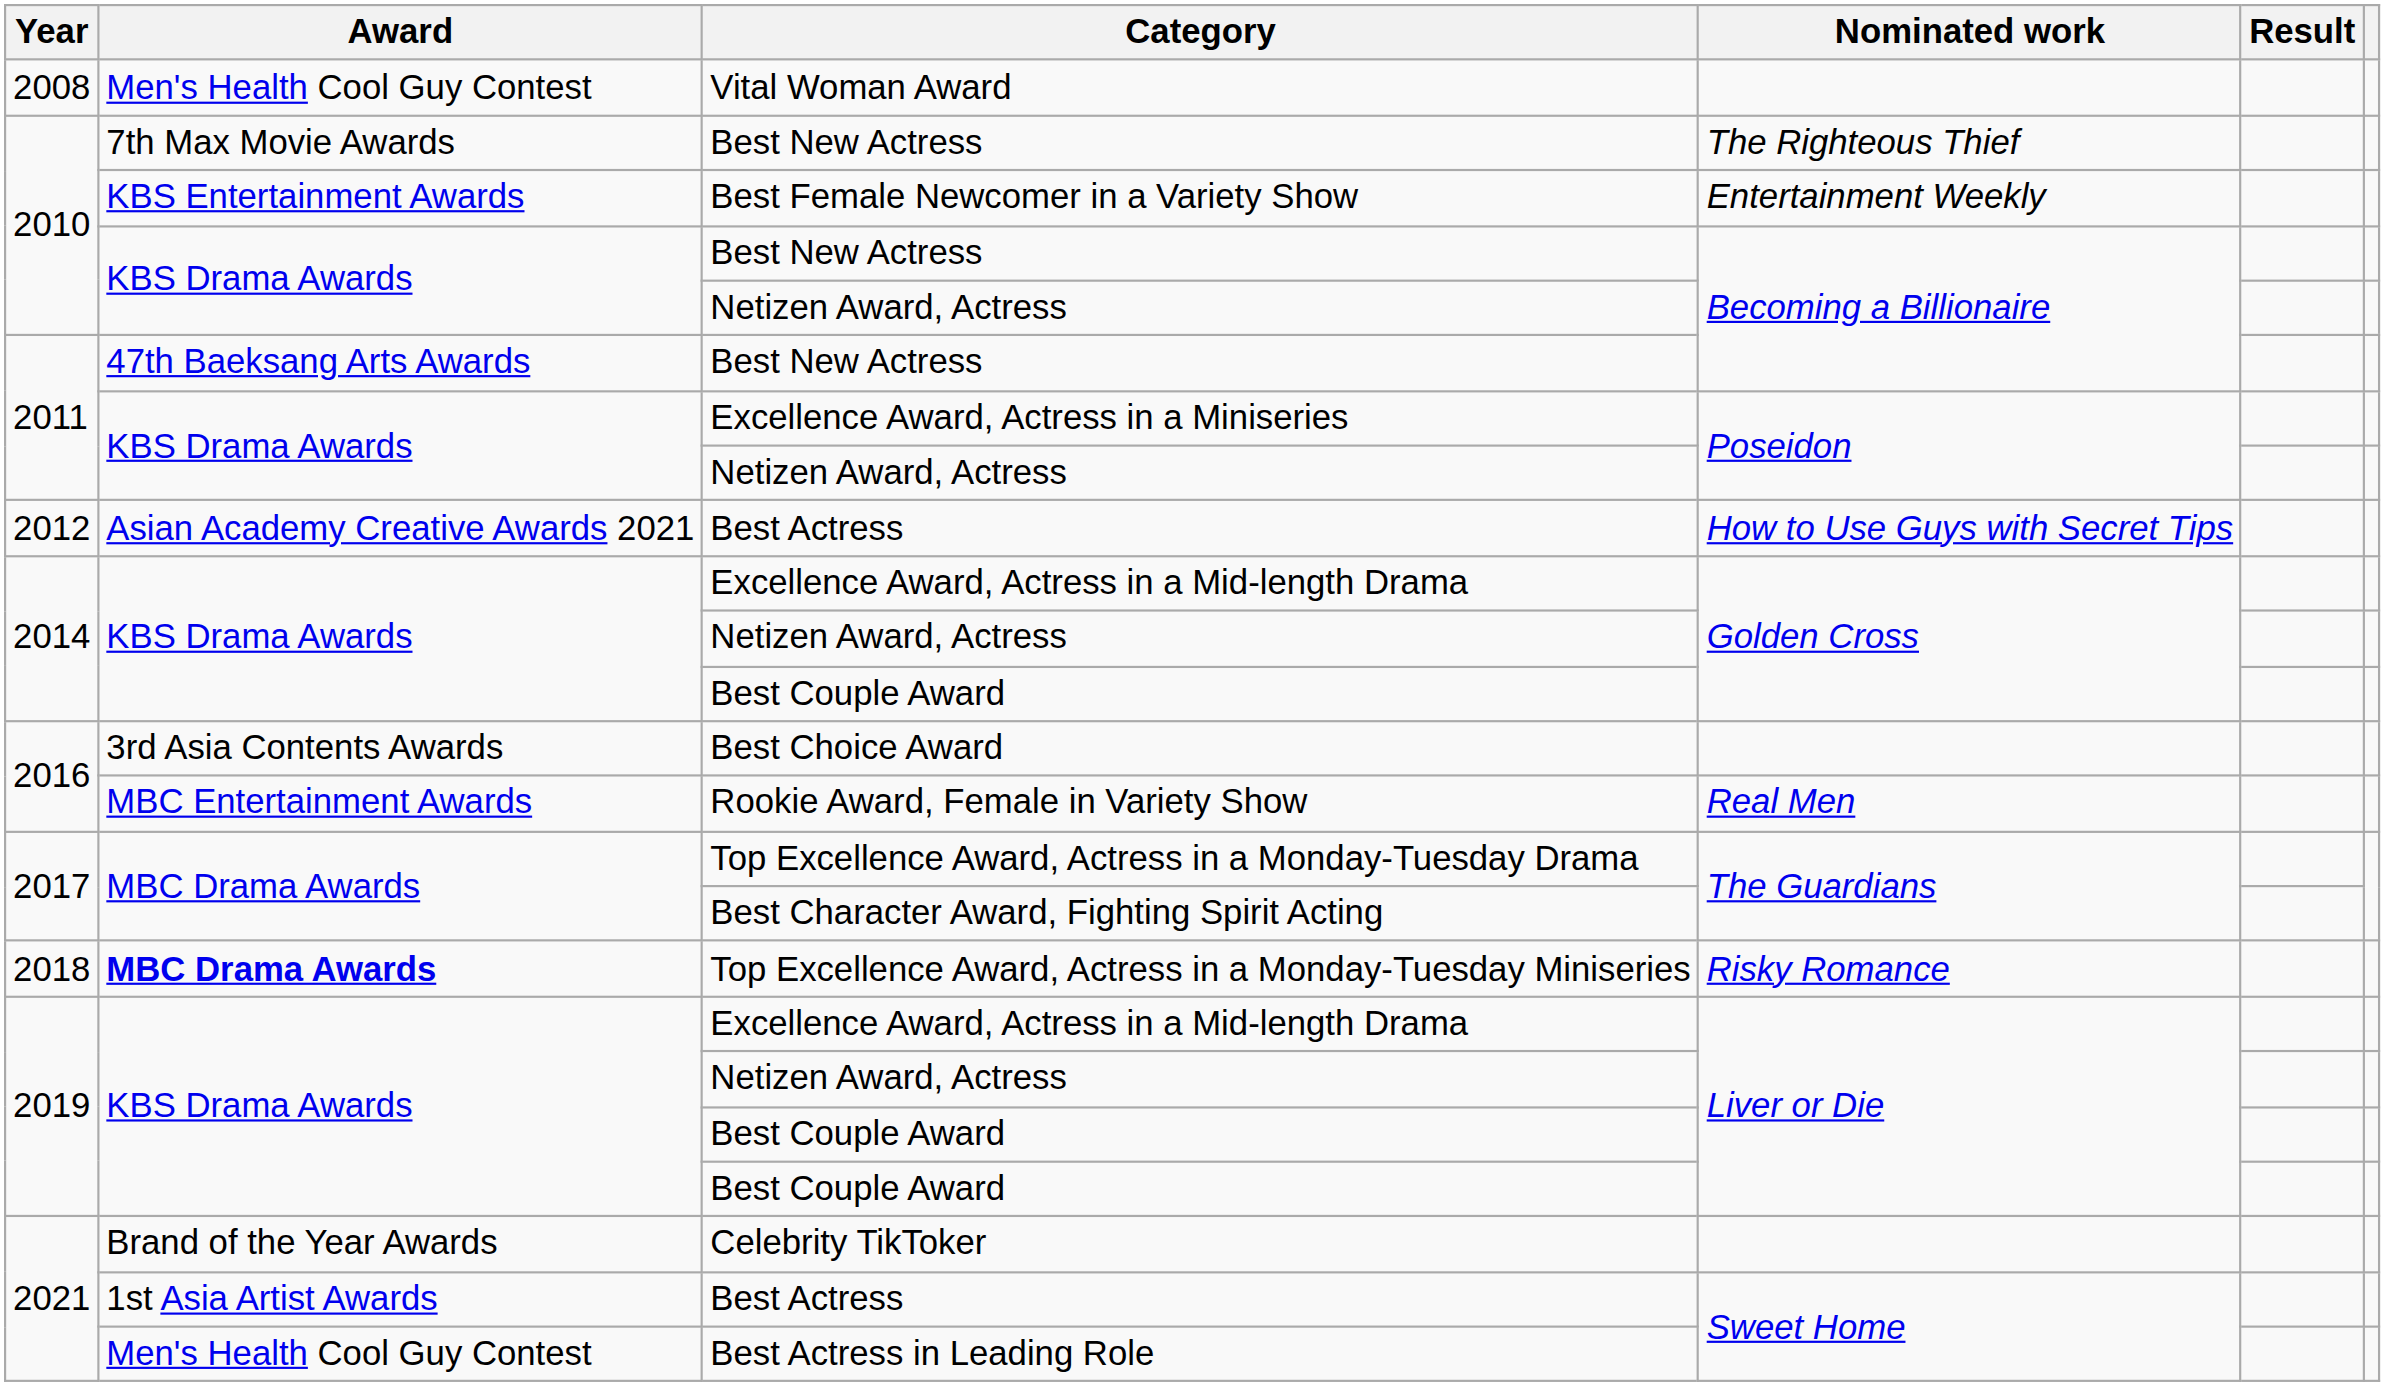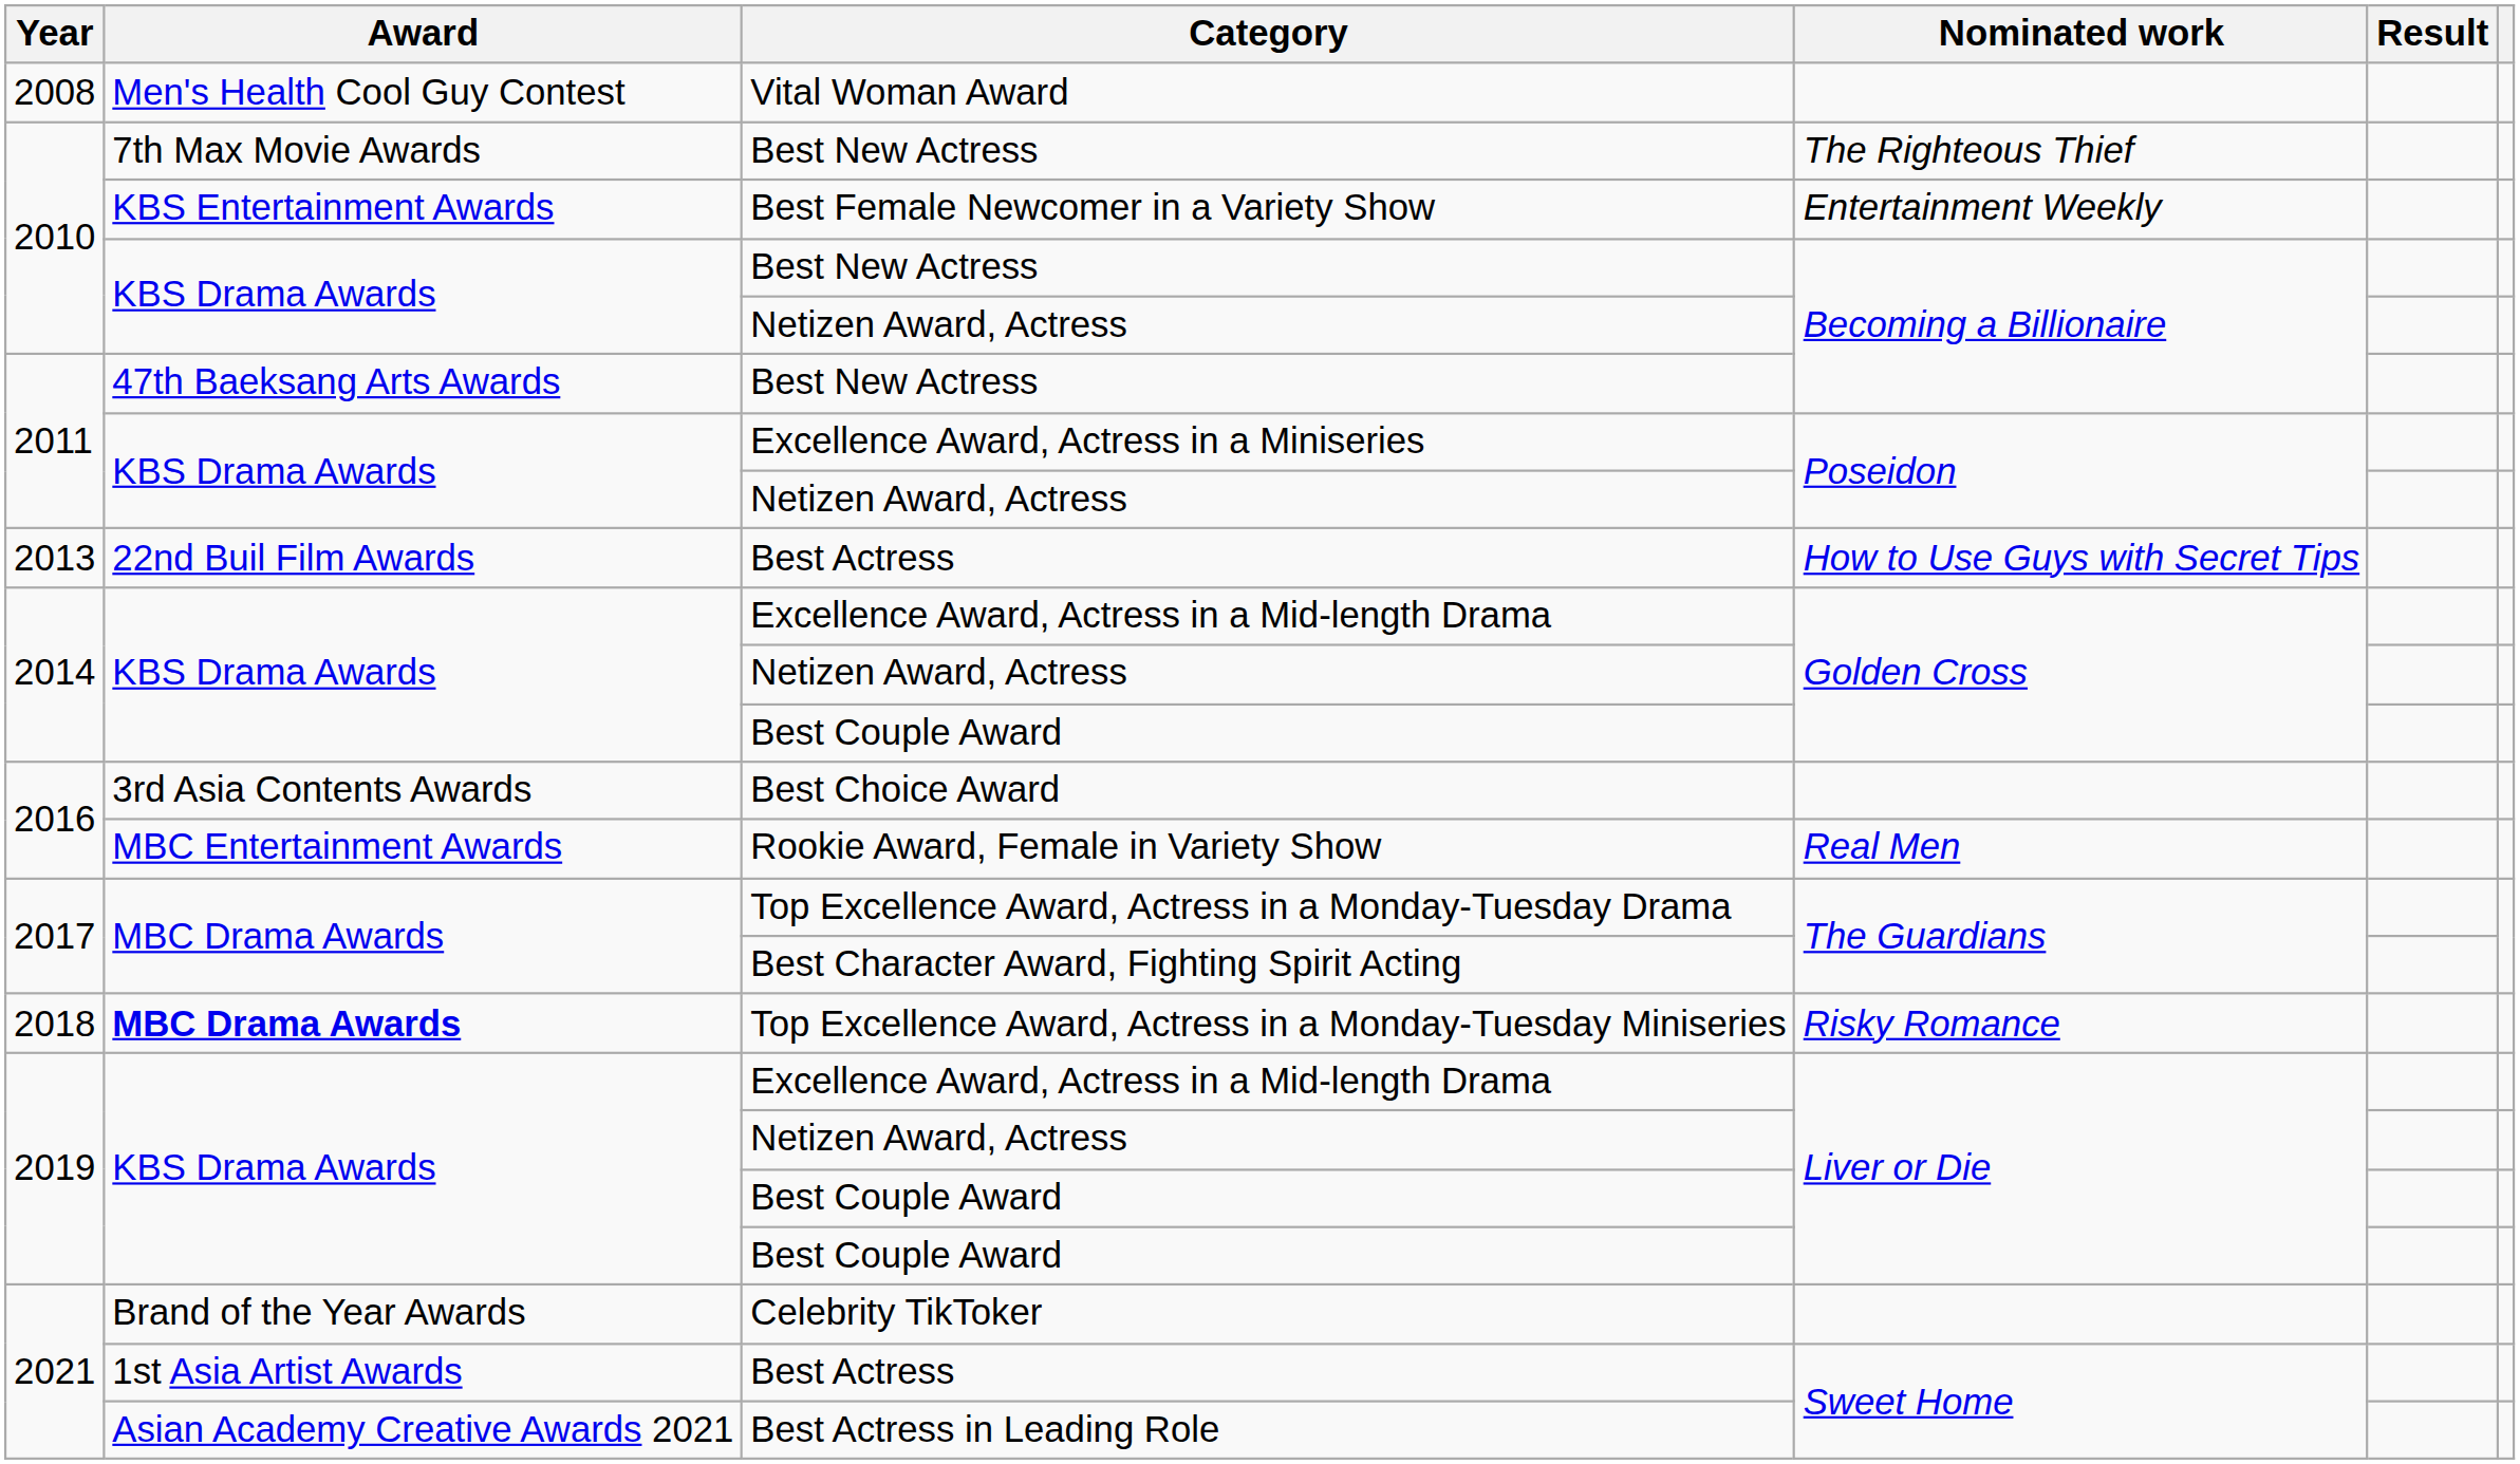 <table class="wikitable sortable">
 <tr>
 <th scope="col">Year</th>
 <th>Award</th>
 <th scope="col">Category</th>
 <th>Nominated work</th>
 <th scope="col">Result</th>
 <th scope="col" class="unsortable"></th>
 </tr>
 <tr>
 <td>2008</td>
 <td><a href='#'>Men's Health</a> Cool Guy Contest</td>
 <td>Vital Woman Award</td>
 <td></td>
 <td></td>
 <td></td>
 </tr>
 <tr>
 <td rowspan="4">2010</td>
 <td>7th Max Movie Awards</td>
 <td>Best New Actress</td>
 <td><em>The Righteous Thief</em></td>
 <td></td>
 <td></td>
 </tr>
 <tr>
 <td><a href='#'>KBS Entertainment Awards</a></td>
 <td>Best Female Newcomer in a Variety Show</td>
 <td><em>Entertainment Weekly</em></td>
 <td></td>
 <td></td>
 </tr>
 <tr>
 <td rowspan="2"><a href='#'>KBS Drama Awards</a></td>
 <td>Best New Actress</td>
 <td rowspan="3"><em><a href='#'>Becoming a Billionaire</a></em></td>
 <td></td>
 <td></td>
 </tr>
 <tr>
 <td>Netizen Award, Actress</td>
 <td></td>
 </tr>
 <tr>
 <td rowspan="3">2011</td>
 <td><a href='#'>47th Baeksang Arts Awards</a></td>
 <td>Best New Actress</td>
 <td></td>
 <td></td>
 </tr>
 <tr>
 <td rowspan="2"><a href='#'>KBS Drama Awards</a></td>
 <td>Excellence Award, Actress in a Miniseries</td>
 <td rowspan="2"><em><a href='#'>Poseidon</a></em></td>
 <td></td>
 <td></td>
 </tr>
 <tr>
 <td>Netizen Award, Actress</td>
 <td></td>
 <td></td>
 </tr>
 <tr>
-<td>2012</td>
-<td><a href='#'>Asian Academy Creative Awards</a> 2021</td>
+<td>2013</td>
+<td><a href='#'>22nd Buil Film Awards</a></td>
 <td>Best Actress</td>
 <td><em><a href='#'>How to Use Guys with Secret Tips</a></em></td>
 <td></td>
 <td></td>
 </tr>
 <tr>
 <td rowspan="3">2014</td>
 <td rowspan="3"><a href='#'>KBS Drama Awards</a></td>
 <td>Excellence Award, Actress in a Mid-length Drama</td>
 <td rowspan="3"><em><a href='#'>Golden Cross</a></em></td>
 <td></td>
 <td></td>
 </tr>
 <tr>
 <td>Netizen Award, Actress</td>
 <td></td>
 <td></td>
 </tr>
 <tr>
 <td>Best Couple Award </td>
 <td></td>
 <td></td>
 </tr>
 <tr>
 <td rowspan="2">2016</td>
 <td>3rd Asia Contents Awards</td>
 <td>Best Choice Award</td>
 <td></td>
 <td></td>
 <td></td>
 </tr>
 <tr>
 <td><a href='#'>MBC Entertainment Awards</a></td>
 <td>Rookie Award, Female in Variety Show</td>
 <td><em><a href='#'>Real Men</a></em></td>
 <td></td>
 <td></td>
 </tr>
 <tr>
 <td rowspan="2">2017</td>
 <td rowspan="2"><a href='#'>MBC Drama Awards</a></td>
 <td>Top Excellence Award, Actress in a Monday-Tuesday Drama</td>
 <td rowspan="2"><a href='#'><em>The Guardians</em></a></td>
 <td></td>
 </tr>
 <tr>
 <td>Best Character Award, Fighting Spirit Acting</td>
 <td></td>
 </tr>
 <tr>
 <td>2018</td>
 <td><strong><a href='#'>MBC Drama Awards</a></strong></td>
 <td>Top Excellence Award, Actress in a Monday-Tuesday Miniseries</td>
 <td><em><a href='#'>Risky Romance</a></em></td>
 <td></td>
 <td></td>
 </tr>
 <tr>
 <td rowspan="4">2019</td>
 <td rowspan="4"><a href='#'>KBS Drama Awards</a></td>
 <td>Excellence Award, Actress in a Mid-length Drama</td>
 <td rowspan="4"><em><a href='#'>Liver or Die</a></em></td>
 <td></td>
 <td></td>
 </tr>
 <tr>
 <td>Netizen Award, Actress</td>
 <td></td>
 <td></td>
 </tr>
 <tr>
 <td>Best Couple Award </td>
 <td></td>
 <td></td>
 </tr>
 <tr>
 <td>Best Couple Award </td>
 <td></td>
 <td></td>
 </tr>
 <tr>
 <td rowspan="3">2021</td>
 <td>Brand of the Year Awards</td>
 <td>Celebrity TikToker</td>
 <td></td>
 <td></td>
 <td></td>
 </tr>
 <tr>
 <td>1st <a href='#'>Asia Artist Awards</a></td>
 <td>Best Actress</td>
 <td rowspan="2"><em><a href='#'>Sweet Home</a></em></td>
 <td></td>
 <td></td>
 </tr>
 <tr>
-<td><a href='#'>Men's Health</a> Cool Guy Contest</td>
+<td><a href='#'>Asian Academy Creative Awards</a> 2021</td>
 <td>Best Actress in Leading Role</td>
 <td></td>
 <td></td>
 </tr>
 </table>
